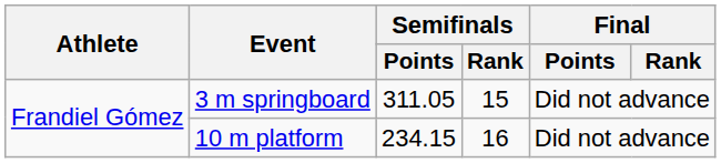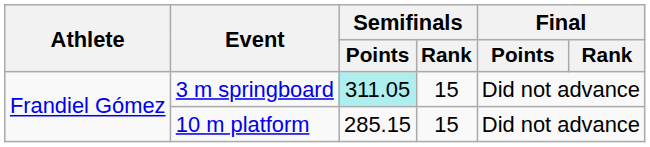 <table class="wikitable" style="font-size:90%">
 <tr>
 <th rowspan=2>Athlete</th>
 <th rowspan=2>Event</th>
 <th colspan=2>Semifinals</th>
 <th colspan=2>Final</th>
 </tr>
 <tr style="font-size:95%">
 <th>Points</th>
 <th>Rank</th>
 <th>Points</th>
 <th>Rank</th>
 </tr>
 <tr align=center>
 <td align=left rowspan=2><a href='#'>Frandiel Gómez</a></td>
 <td align=left><a href='#'>3 m springboard</a></td>
-<td>311.05</td>
+<td style="background: paleturquoise;">311.05</td>
 <td>15</td>
 <td colspan=2>Did not advance</td>
 </tr>
 <tr align=center>
 <td align=left><a href='#'>10 m platform</a></td>
-<td>234.15</td>
-<td>16</td>
+<td>285.15</td>
+<td>15</td>
 <td colspan=2>Did not advance</td>
 </tr>
 </table>
